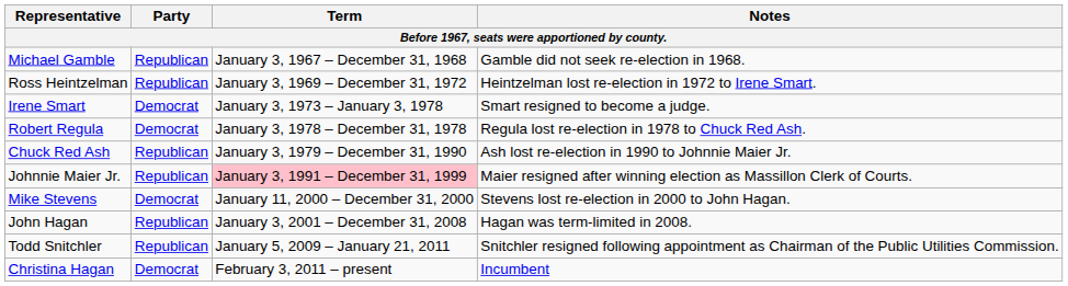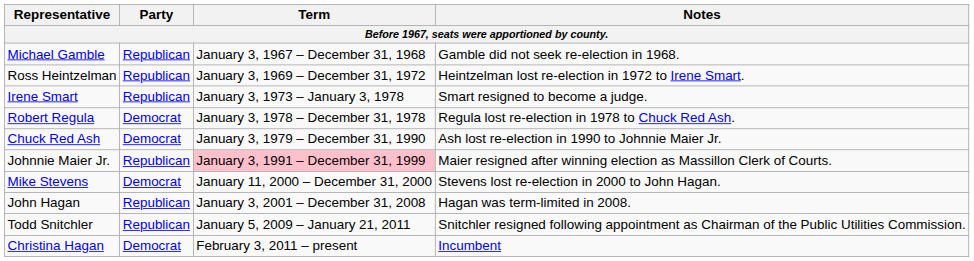 <table class=wikitable>
 <tr valign=bottom>
 <th>Representative</th>
 <th>Party</th>
 <th>Term</th>
 <th>Notes</th>
 </tr>
 <tr>
 <th colspan=5 style="font-size: 80%;"><em>Before 1967, seats were apportioned by county.</em></th>
 </tr>
 <tr>
 <td><a href='#'>Michael Gamble</a></td>
 <td><a href='#'>Republican</a></td>
 <td>January 3, 1967 – December 31, 1968</td>
 <td>Gamble did not seek re-election in 1968.</td>
 </tr>
 <tr>
 <td>Ross Heintzelman</td>
 <td><a href='#'>Republican</a></td>
 <td>January 3, 1969 – December 31, 1972</td>
 <td>Heintzelman lost re-election in 1972 to <a href='#'>Irene Smart</a>.</td>
 </tr>
 <tr>
 <td><a href='#'>Irene Smart</a></td>
-<td><a href='#'>Democrat</a></td>
+<td><a href='#'>Republican</a></td>
 <td>January 3, 1973 – January 3, 1978</td>
 <td>Smart resigned to become a judge.</td>
 </tr>
 <tr>
 <td><a href='#'>Robert Regula</a></td>
 <td><a href='#'>Democrat</a></td>
 <td>January 3, 1978 – December 31, 1978</td>
 <td>Regula lost re-election in 1978 to <a href='#'>Chuck Red Ash</a>.</td>
 </tr>
 <tr>
 <td><a href='#'>Chuck Red Ash</a></td>
-<td><a href='#'>Republican</a></td>
+<td><a href='#'>Democrat</a></td>
 <td>January 3, 1979 – December 31, 1990</td>
 <td>Ash lost re-election in 1990 to Johnnie Maier Jr.</td>
 </tr>
 <tr>
 <td>Johnnie Maier Jr.</td>
 <td><a href='#'>Republican</a></td>
 <td style="background: pink;">January 3, 1991 – December 31, 1999</td>
 <td>Maier resigned after winning election as Massillon Clerk of Courts.</td>
 </tr>
 <tr>
 <td><a href='#'>Mike Stevens</a></td>
 <td><a href='#'>Democrat</a></td>
 <td>January 11, 2000 – December 31, 2000</td>
 <td>Stevens lost re-election in 2000 to John Hagan.</td>
 </tr>
 <tr>
 <td>John Hagan</td>
 <td><a href='#'>Republican</a></td>
 <td>January 3, 2001 – December 31, 2008</td>
 <td>Hagan was term-limited in 2008.</td>
 </tr>
 <tr>
 <td>Todd Snitchler</td>
 <td><a href='#'>Republican</a></td>
 <td>January 5, 2009 – January 21, 2011</td>
 <td>Snitchler resigned following appointment as Chairman of the Public Utilities Commission.</td>
 </tr>
 <tr>
 <td><a href='#'>Christina Hagan</a></td>
 <td><a href='#'>Democrat</a></td>
 <td>February 3, 2011 – present</td>
 <td><a href='#'>Incumbent</a></td>
 </tr>
 </table>
